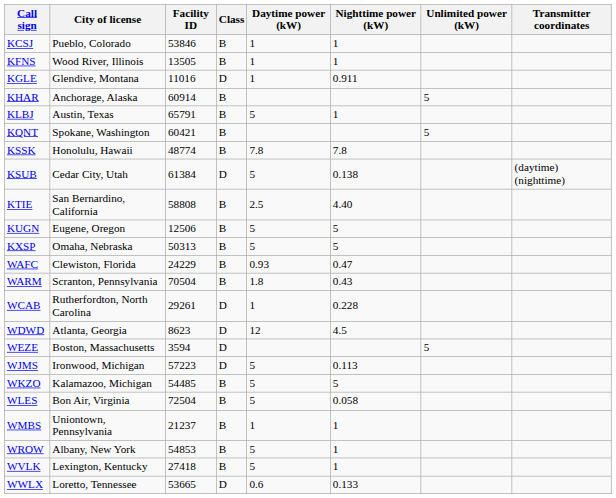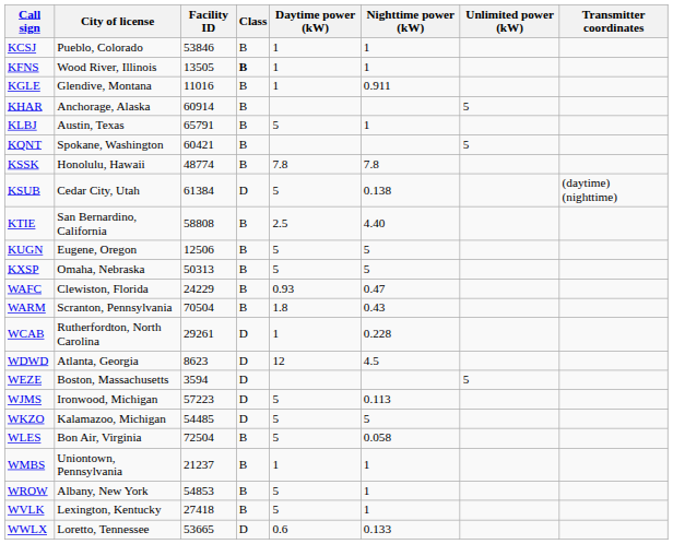 <table class="wikitable sortable">
 <tr>
 <th><a href='#'>Call sign</a></th>
 <th>City of license</th>
 <th>Facility ID</th>
 <th>Class</th>
 <th>Daytime power (kW)</th>
 <th>Nighttime power (kW)</th>
 <th>Unlimited power (kW)</th>
 <th>Transmitter coordinates</th>
 </tr>
 <tr>
 <td><a href='#'>KCSJ</a></td>
 <td>Pueblo, Colorado</td>
 <td>53846</td>
 <td>B</td>
 <td>1</td>
 <td>1</td>
 <td></td>
 <td></td>
 </tr>
 <tr>
 <td><a href='#'>KFNS</a></td>
 <td>Wood River, Illinois</td>
 <td>13505</td>
-<td>B</td>
+<td><strong>B</strong></td>
 <td>1</td>
 <td>1</td>
 <td></td>
 <td></td>
 </tr>
 <tr>
 <td><a href='#'>KGLE</a></td>
 <td>Glendive, Montana</td>
 <td>11016</td>
-<td>D</td>
+<td>B</td>
 <td>1</td>
 <td>0.911</td>
 <td></td>
 <td></td>
 </tr>
 <tr>
 <td><a href='#'>KHAR</a></td>
 <td>Anchorage, Alaska</td>
 <td>60914</td>
 <td>B</td>
 <td></td>
 <td></td>
 <td>5</td>
 <td></td>
 </tr>
 <tr>
 <td><a href='#'>KLBJ</a></td>
 <td>Austin, Texas</td>
 <td>65791</td>
 <td>B</td>
 <td>5</td>
 <td>1</td>
 <td></td>
 <td></td>
 </tr>
 <tr>
 <td><a href='#'>KQNT</a></td>
 <td>Spokane, Washington</td>
 <td>60421</td>
 <td>B</td>
 <td></td>
 <td></td>
 <td>5</td>
 <td></td>
 </tr>
 <tr>
 <td><a href='#'>KSSK</a></td>
 <td>Honolulu, Hawaii</td>
 <td>48774</td>
 <td>B</td>
 <td>7.8</td>
 <td>7.8</td>
 <td></td>
 <td></td>
 </tr>
 <tr>
 <td><a href='#'>KSUB</a></td>
 <td>Cedar City, Utah</td>
 <td>61384</td>
 <td>D</td>
 <td>5</td>
 <td>0.138</td>
 <td></td>
 <td> (daytime)<br> (nighttime)</td>
 </tr>
 <tr>
 <td><a href='#'>KTIE</a></td>
 <td>San Bernardino, California</td>
 <td>58808</td>
 <td>B</td>
 <td>2.5</td>
 <td>4.40</td>
 <td></td>
 <td></td>
 </tr>
 <tr>
 <td><a href='#'>KUGN</a></td>
 <td>Eugene, Oregon</td>
 <td>12506</td>
 <td>B</td>
 <td>5</td>
 <td>5</td>
 <td></td>
 <td></td>
 </tr>
 <tr>
 <td><a href='#'>KXSP</a></td>
 <td>Omaha, Nebraska</td>
 <td>50313</td>
 <td>B</td>
 <td>5</td>
 <td>5</td>
 <td></td>
 <td></td>
 </tr>
 <tr>
 <td><a href='#'>WAFC</a></td>
 <td>Clewiston, Florida</td>
 <td>24229</td>
 <td>B</td>
 <td>0.93</td>
 <td>0.47</td>
 <td></td>
 <td></td>
 </tr>
 <tr>
 <td><a href='#'>WARM</a></td>
 <td>Scranton, Pennsylvania</td>
 <td>70504</td>
 <td>B</td>
 <td>1.8</td>
 <td>0.43</td>
 <td></td>
 <td></td>
 </tr>
 <tr>
 <td><a href='#'>WCAB</a></td>
 <td>Rutherfordton, North Carolina</td>
 <td>29261</td>
 <td>D</td>
 <td>1</td>
 <td>0.228</td>
 <td></td>
 <td></td>
 </tr>
 <tr>
 <td><a href='#'>WDWD</a></td>
 <td>Atlanta, Georgia</td>
 <td>8623</td>
 <td>D</td>
 <td>12</td>
 <td>4.5</td>
 <td></td>
 <td></td>
 </tr>
 <tr>
 <td><a href='#'>WEZE</a></td>
 <td>Boston, Massachusetts</td>
 <td>3594</td>
 <td>D</td>
 <td></td>
 <td></td>
 <td>5</td>
 <td></td>
 </tr>
 <tr>
 <td><a href='#'>WJMS</a></td>
 <td>Ironwood, Michigan</td>
 <td>57223</td>
 <td>D</td>
 <td>5</td>
 <td>0.113</td>
 <td></td>
 <td></td>
 </tr>
 <tr>
 <td><a href='#'>WKZO</a></td>
 <td>Kalamazoo, Michigan</td>
 <td>54485</td>
-<td>B</td>
+<td>D</td>
 <td>5</td>
 <td>5</td>
 <td></td>
 <td></td>
 </tr>
 <tr>
 <td><a href='#'>WLES</a></td>
 <td>Bon Air, Virginia</td>
 <td>72504</td>
 <td>B</td>
 <td>5</td>
 <td>0.058</td>
 <td></td>
 <td></td>
 </tr>
 <tr>
 <td><a href='#'>WMBS</a></td>
 <td>Uniontown, Pennsylvania</td>
 <td>21237</td>
 <td>B</td>
 <td>1</td>
 <td>1</td>
 <td></td>
 <td></td>
 </tr>
 <tr>
 <td><a href='#'>WROW</a></td>
 <td>Albany, New York</td>
 <td>54853</td>
 <td>B</td>
 <td>5</td>
 <td>1</td>
 <td></td>
 <td></td>
 </tr>
 <tr>
 <td><a href='#'>WVLK</a></td>
 <td>Lexington, Kentucky</td>
 <td>27418</td>
 <td>B</td>
 <td>5</td>
 <td>1</td>
 <td></td>
 <td></td>
 </tr>
 <tr>
 <td><a href='#'>WWLX</a></td>
 <td>Loretto, Tennessee</td>
 <td>53665</td>
 <td>D</td>
 <td>0.6</td>
 <td>0.133</td>
 <td></td>
 <td></td>
 </tr>
 </table>
